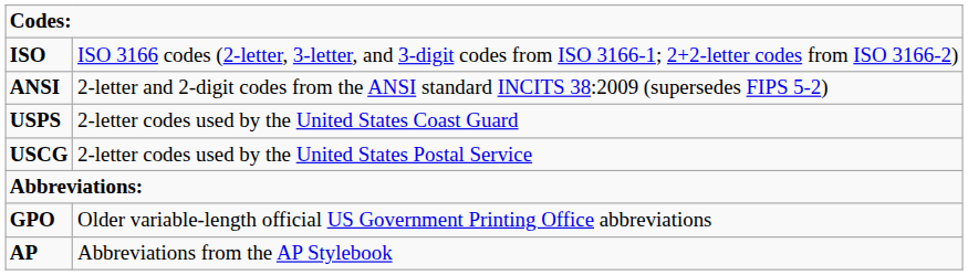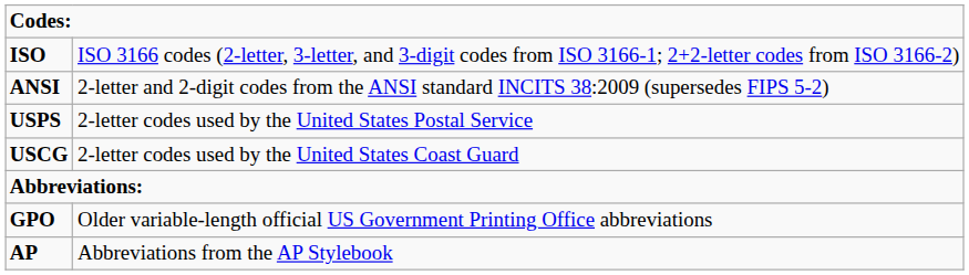 <table class="wikitable" style="margin-left: auto; margin-right: auto; text-align:left; ">
 <tr>
 <td colspan=2><strong>Codes:</strong></td>
 </tr>
 <tr>
 <td><strong>ISO</strong></td>
 <td><a href='#'>ISO 3166</a> codes (<a href='#'>2-letter</a>, <a href='#'>3-letter</a>, and <a href='#'>3-digit</a> codes from <a href='#'>ISO 3166-1</a>; <a href='#'>2+2-letter codes</a> from <a href='#'>ISO 3166-2</a>)</td>
 </tr>
 <tr>
 <td><strong>ANSI</strong></td>
 <td>2-letter and 2-digit codes from the <a href='#'>ANSI</a> standard <a href='#'>INCITS 38</a>:2009 (supersedes <a href='#'>FIPS 5-2</a>)</td>
 </tr>
 <tr>
 <td><strong>USPS</strong></td>
-<td>2-letter codes used by the <a href='#'>United States Coast Guard</a> </td>
+<td>2-letter codes used by the <a href='#'>United States Postal Service</a></td>
 </tr>
 <tr>
 <td><strong>USCG</strong></td>
-<td>2-letter codes used by the <a href='#'>United States Postal Service</a></td>
+<td>2-letter codes used by the <a href='#'>United States Coast Guard</a> </td>
 </tr>
 <tr>
 <td colspan=2><strong>Abbreviations:</strong></td>
 </tr>
 <tr>
 <td><strong>GPO</strong></td>
 <td>Older variable-length official <a href='#'>US Government Printing Office</a> abbreviations</td>
 </tr>
 <tr>
 <td><strong>AP</strong></td>
 <td colspan=2>Abbreviations from the <a href='#'>AP Stylebook</a> </td>
 </tr>
 </table>
